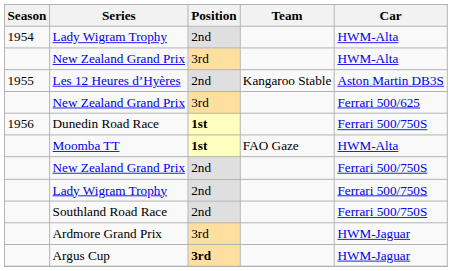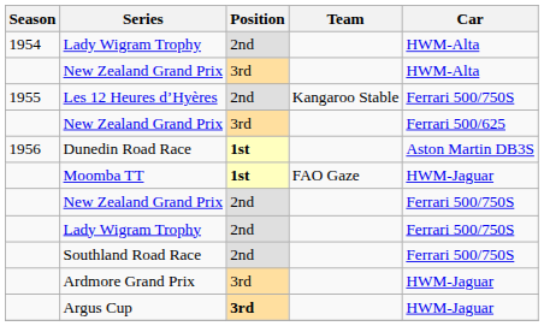 <table class="wikitable" style="font-size: 95%;">
 <tr>
 <th>Season</th>
 <th>Series</th>
 <th>Position</th>
 <th>Team</th>
 <th>Car</th>
 </tr>
 <tr>
 <td>1954</td>
 <td><a href='#'>Lady Wigram Trophy</a>  </td>
 <td style="background:#dfdfdf;">2nd</td>
 <td></td>
 <td><a href='#'>HWM-Alta</a></td>
 </tr>
 <tr>
 <td></td>
 <td><a href='#'>New Zealand Grand Prix</a>  </td>
 <td style="background:#ffdf9f;">3rd</td>
 <td></td>
 <td><a href='#'>HWM-Alta</a></td>
 </tr>
 <tr>
 <td>1955</td>
 <td><a href='#'>Les 12 Heures d’Hyères</a>  </td>
 <td style="background:#dfdfdf;">2nd</td>
 <td>Kangaroo Stable</td>
-<td><a href='#'>Aston Martin DB3S</a></td>
+<td><a href='#'>Ferrari 500/750S</a></td>
 </tr>
 <tr>
 <td></td>
 <td><a href='#'>New Zealand Grand Prix</a>  </td>
 <td style="background:#ffdf9f;">3rd</td>
 <td></td>
 <td><a href='#'>Ferrari 500/625</a></td>
 </tr>
 <tr>
 <td>1956</td>
 <td>Dunedin Road Race</td>
 <td style="background:#ffffbf;"><strong>1st</strong></td>
 <td></td>
-<td><a href='#'>Ferrari 500/750S</a></td>
+<td><a href='#'>Aston Martin DB3S</a></td>
 </tr>
 <tr>
 <td></td>
 <td><a href='#'>Moomba TT</a></td>
 <td style="background:#ffffbf;"><strong>1st</strong></td>
 <td>FAO Gaze</td>
-<td><a href='#'>HWM-Alta</a></td>
+<td><a href='#'>HWM-Jaguar</a></td>
 </tr>
 <tr>
 <td></td>
 <td><a href='#'>New Zealand Grand Prix</a>    </td>
 <td style="background:#dfdfdf;">2nd</td>
 <td></td>
 <td><a href='#'>Ferrari 500/750S</a></td>
 </tr>
 <tr>
 <td></td>
 <td><a href='#'>Lady Wigram Trophy</a>  </td>
 <td style="background:#dfdfdf;">2nd</td>
 <td></td>
 <td><a href='#'>Ferrari 500/750S</a></td>
 </tr>
 <tr>
 <td></td>
 <td>Southland Road Race</td>
 <td style="background:#dfdfdf;">2nd</td>
 <td></td>
 <td><a href='#'>Ferrari 500/750S</a></td>
 </tr>
 <tr>
 <td></td>
 <td>Ardmore Grand Prix</td>
 <td style="background:#ffdf9f;">3rd</td>
 <td></td>
 <td><a href='#'>HWM-Jaguar</a></td>
 </tr>
 <tr>
 <td></td>
 <td>Argus Cup</td>
 <td style="background:#ffdf9f;"><strong>3rd</strong></td>
 <td></td>
 <td><a href='#'>HWM-Jaguar</a></td>
 </tr>
 <tr>
 </tr>
 </table>
